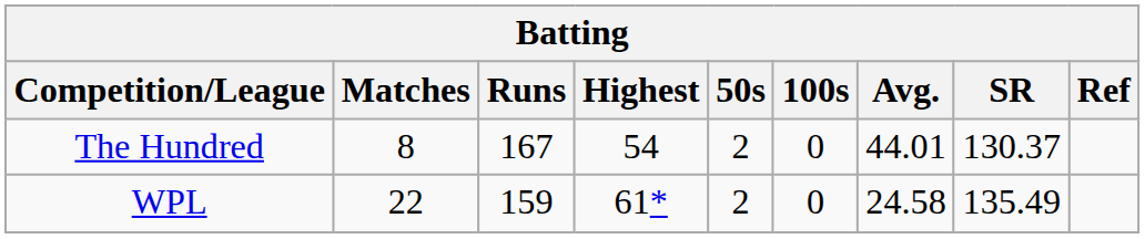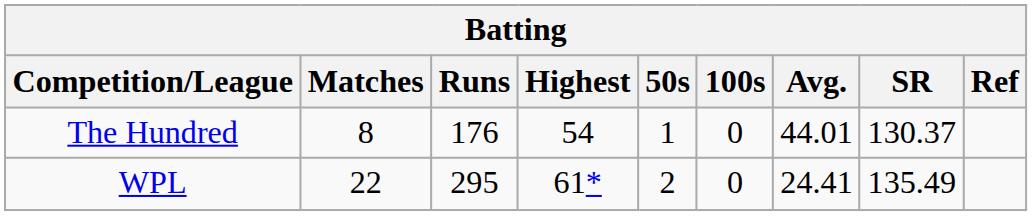 <table class="wikitable" style="text-align:center;">
 <tr>
 <th colspan="9">Batting</th>
 </tr>
 <tr>
 <th>Competition/League</th>
 <th>Matches</th>
 <th>Runs</th>
 <th>Highest</th>
 <th>50s</th>
 <th>100s</th>
 <th>Avg.</th>
 <th>SR</th>
 <th>Ref</th>
 </tr>
 <tr>
 <td><a href='#'>The Hundred</a></td>
 <td>8</td>
-<td>167</td>
+<td>176</td>
 <td>54</td>
-<td>2</td>
+<td>1</td>
 <td>0</td>
 <td>44.01</td>
 <td>130.37</td>
 <td></td>
 </tr>
 <tr>
 <td><a href='#'>WPL</a></td>
 <td>22</td>
-<td>159</td>
+<td>295</td>
 <td>61<a href='#'>*</a></td>
 <td>2</td>
 <td>0</td>
-<td>24.58</td>
+<td>24.41</td>
 <td>135.49</td>
 <td></td>
 </tr>
 </table>
